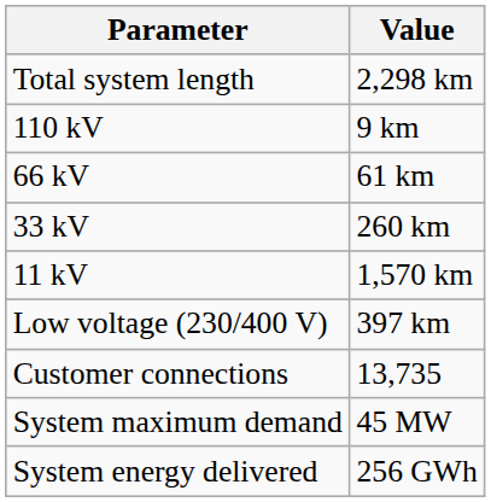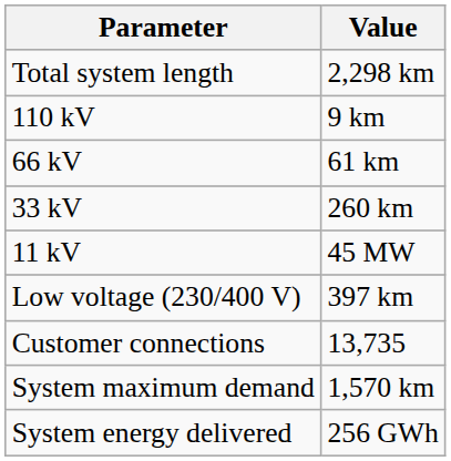 <table class="wikitable" border="1">
 <tr>
 <th>Parameter</th>
 <th>Value</th>
 </tr>
 <tr>
 <td>Total system length</td>
 <td>2,298 km</td>
 </tr>
 <tr>
 <td>110 kV</td>
 <td>9 km</td>
 </tr>
 <tr>
 <td>66 kV</td>
 <td>61 km</td>
 </tr>
 <tr>
 <td>33 kV</td>
 <td>260 km</td>
 </tr>
 <tr>
 <td>11 kV</td>
-<td>1,570 km</td>
+<td>45 MW</td>
 </tr>
 <tr>
 <td>Low voltage (230/400 V)</td>
 <td>397 km</td>
 </tr>
 <tr>
 <td>Customer connections</td>
 <td>13,735</td>
 </tr>
 <tr>
 <td>System maximum demand</td>
-<td>45 MW</td>
+<td>1,570 km</td>
 </tr>
 <tr>
 <td>System energy delivered</td>
 <td>256 GWh</td>
 </tr>
 </table>
